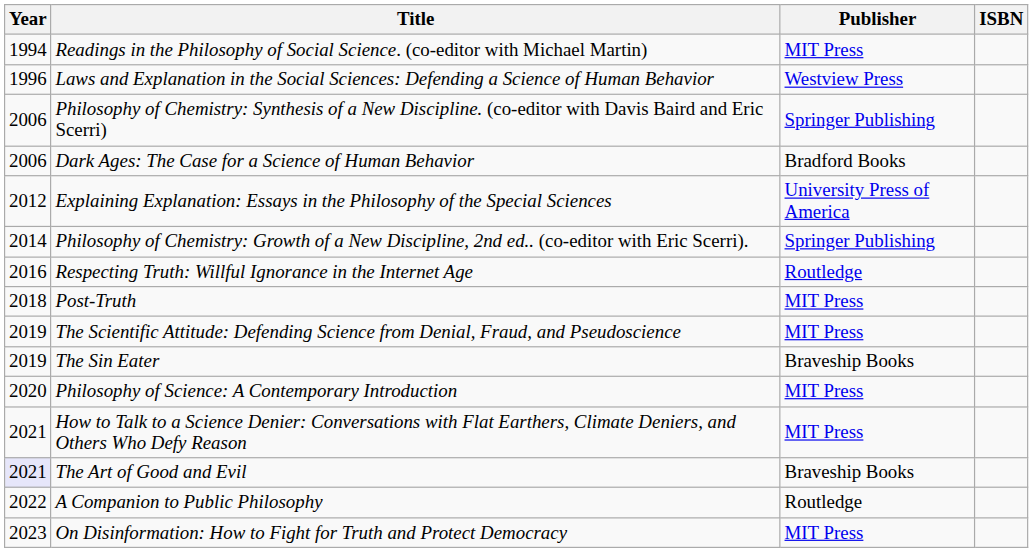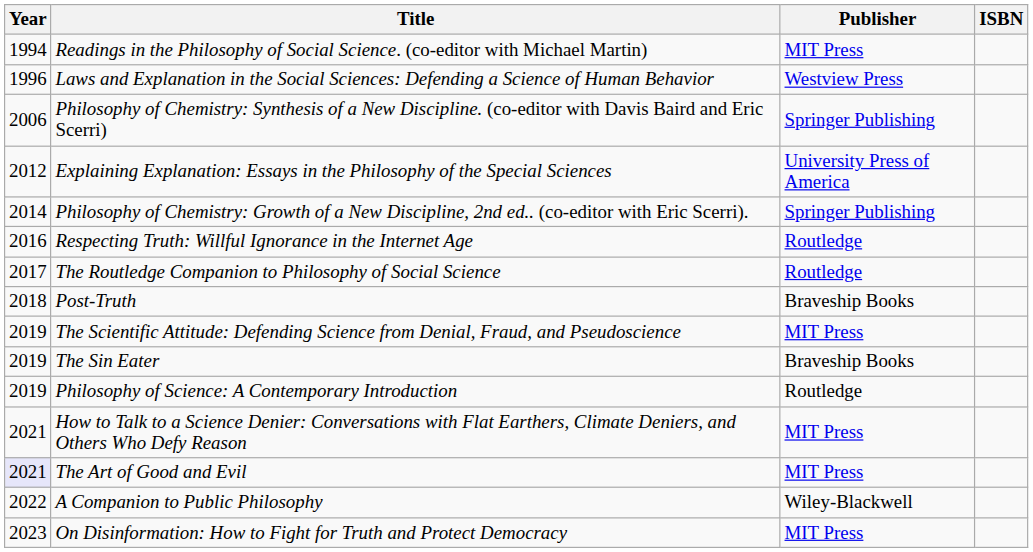 <table class="wikitable sortable">
 <tr>
 <th>Year</th>
 <th>Title</th>
 <th>Publisher</th>
 <th>ISBN</th>
 </tr>
 <tr>
 <td>1994</td>
 <td><em>Readings in the Philosophy of Social Science</em>. (co-editor with Michael Martin)</td>
 <td><a href='#'>MIT Press</a></td>
 <td></td>
 </tr>
 <tr>
 <td>1996</td>
 <td><em>Laws and Explanation in the Social Sciences: Defending a Science of Human Behavior</em></td>
 <td><a href='#'>Westview Press</a></td>
 <td></td>
 </tr>
 <tr>
 <td>2006</td>
 <td><em>Philosophy of Chemistry: Synthesis of a New Discipline.</em> (co-editor with Davis Baird and Eric Scerri)</td>
 <td><a href='#'>Springer Publishing</a></td>
 <td></td>
 </tr>
 <tr>
-<td>2006</td>
-<td><em>Dark Ages: The Case for a Science of Human Behavior</em></td>
-<td>Bradford Books</td>
-<td></td>
-</tr>
-<tr>
 <td>2012</td>
 <td><em>Explaining Explanation: Essays in the Philosophy of the Special Sciences</em></td>
 <td><a href='#'>University Press of America</a></td>
 <td></td>
 </tr>
 <tr>
 <td>2014</td>
 <td><em>Philosophy of Chemistry: Growth of a New Discipline, 2nd ed..</em> (co-editor with Eric Scerri).</td>
 <td><a href='#'>Springer Publishing</a></td>
 <td></td>
 </tr>
 <tr>
 <td>2016</td>
 <td><em>Respecting Truth: Willful Ignorance in the Internet Age</em></td>
 <td><a href='#'>Routledge</a></td>
 <td></td>
 </tr>
 <tr>
+<td>2017</td>
+<td><em>The Routledge Companion to Philosophy of Social Science</em></td>
+<td><a href='#'>Routledge</a></td>
+<td></td>
+</tr>
+<tr>
 <td>2018</td>
 <td><em>Post-Truth</em></td>
-<td><a href='#'>MIT Press</a></td>
+<td>Braveship Books</td>
 <td></td>
 </tr>
 <tr>
 <td>2019</td>
 <td><em>The Scientific Attitude: Defending Science from Denial, Fraud, and Pseudoscience</em></td>
 <td><a href='#'>MIT Press</a></td>
 <td></td>
 </tr>
 <tr>
 <td>2019</td>
 <td><em>The Sin Eater</em></td>
 <td>Braveship Books</td>
 <td></td>
 </tr>
 <tr>
-<td>2020</td>
+<td>2019</td>
 <td><em>Philosophy of Science: A Contemporary Introduction</em></td>
-<td><a href='#'>MIT Press</a></td>
+<td>Routledge</td>
 <td></td>
 </tr>
 <tr>
 <td>2021</td>
 <td><em>How to Talk to a Science Denier: Conversations with Flat Earthers, Climate Deniers, and Others Who Defy Reason</em></td>
 <td><a href='#'>MIT Press</a></td>
 <td></td>
 </tr>
 <tr>
 <td style="background: lavender;">2021</td>
 <td><em>The Art of Good and Evil</em></td>
-<td>Braveship Books</td>
+<td><a href='#'>MIT Press</a></td>
 <td></td>
 </tr>
 <tr>
 <td>2022</td>
 <td><em>A Companion to Public Philosophy</em></td>
-<td>Routledge</td>
+<td>Wiley-Blackwell</td>
 <td></td>
 </tr>
 <tr>
 <td>2023</td>
 <td><em>On Disinformation: How to Fight for Truth and Protect Democracy</em></td>
 <td><a href='#'>MIT Press</a></td>
 <td></td>
 </tr>
 </table>
